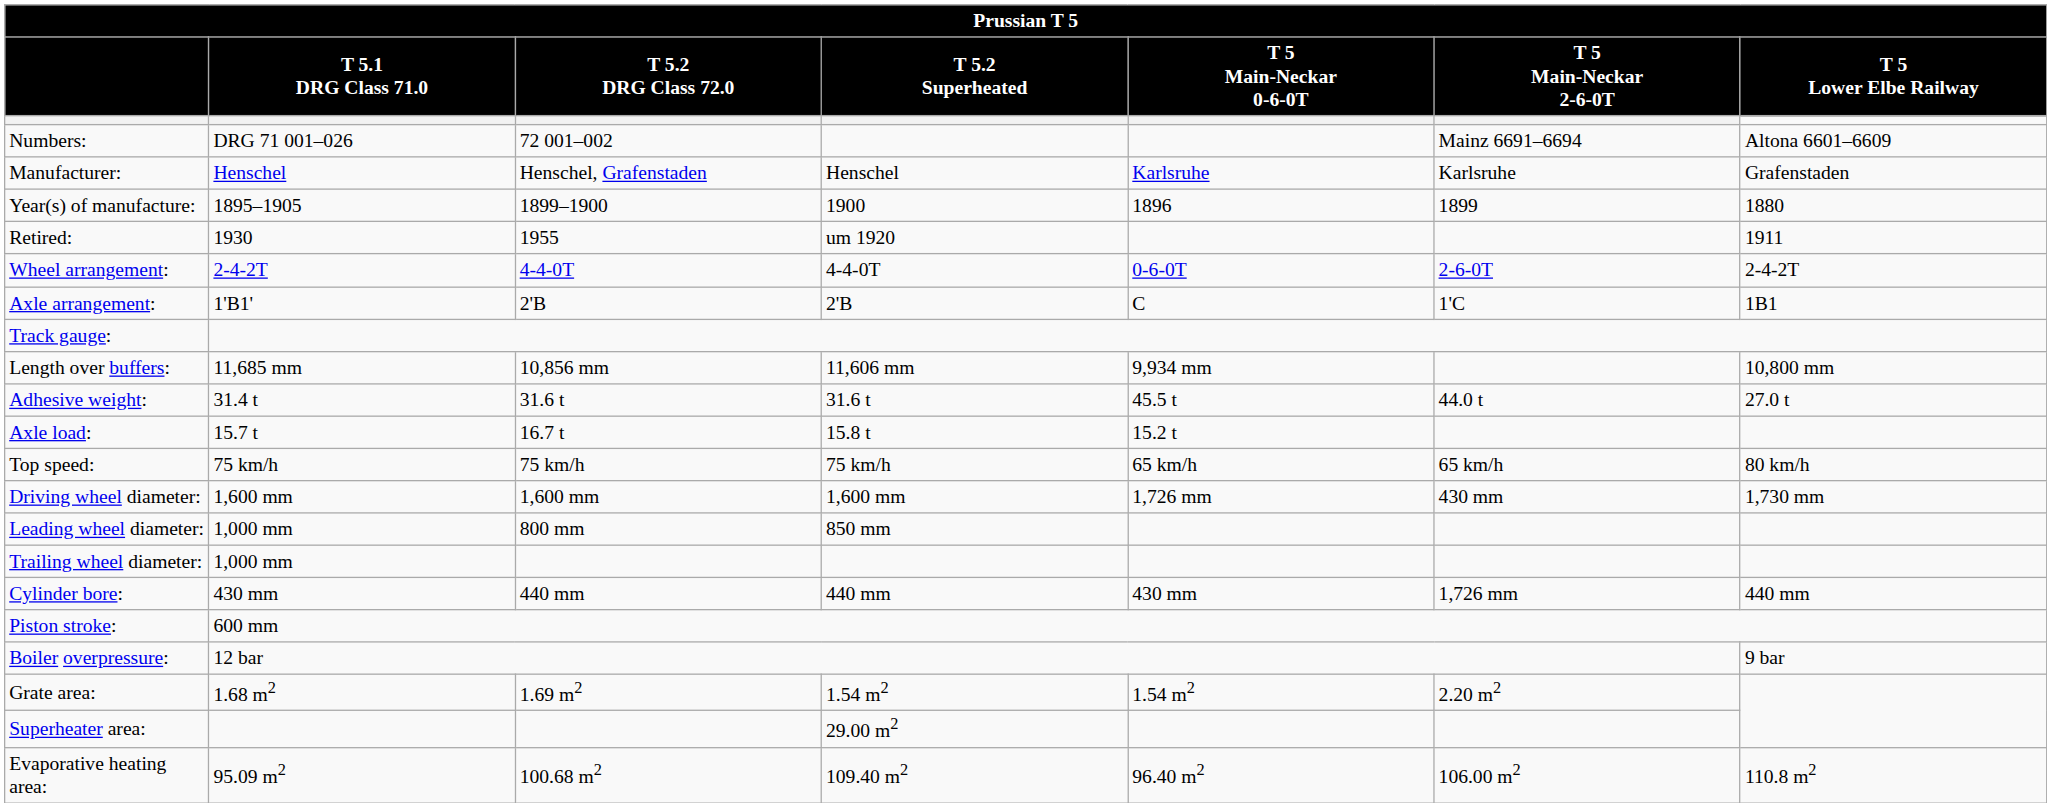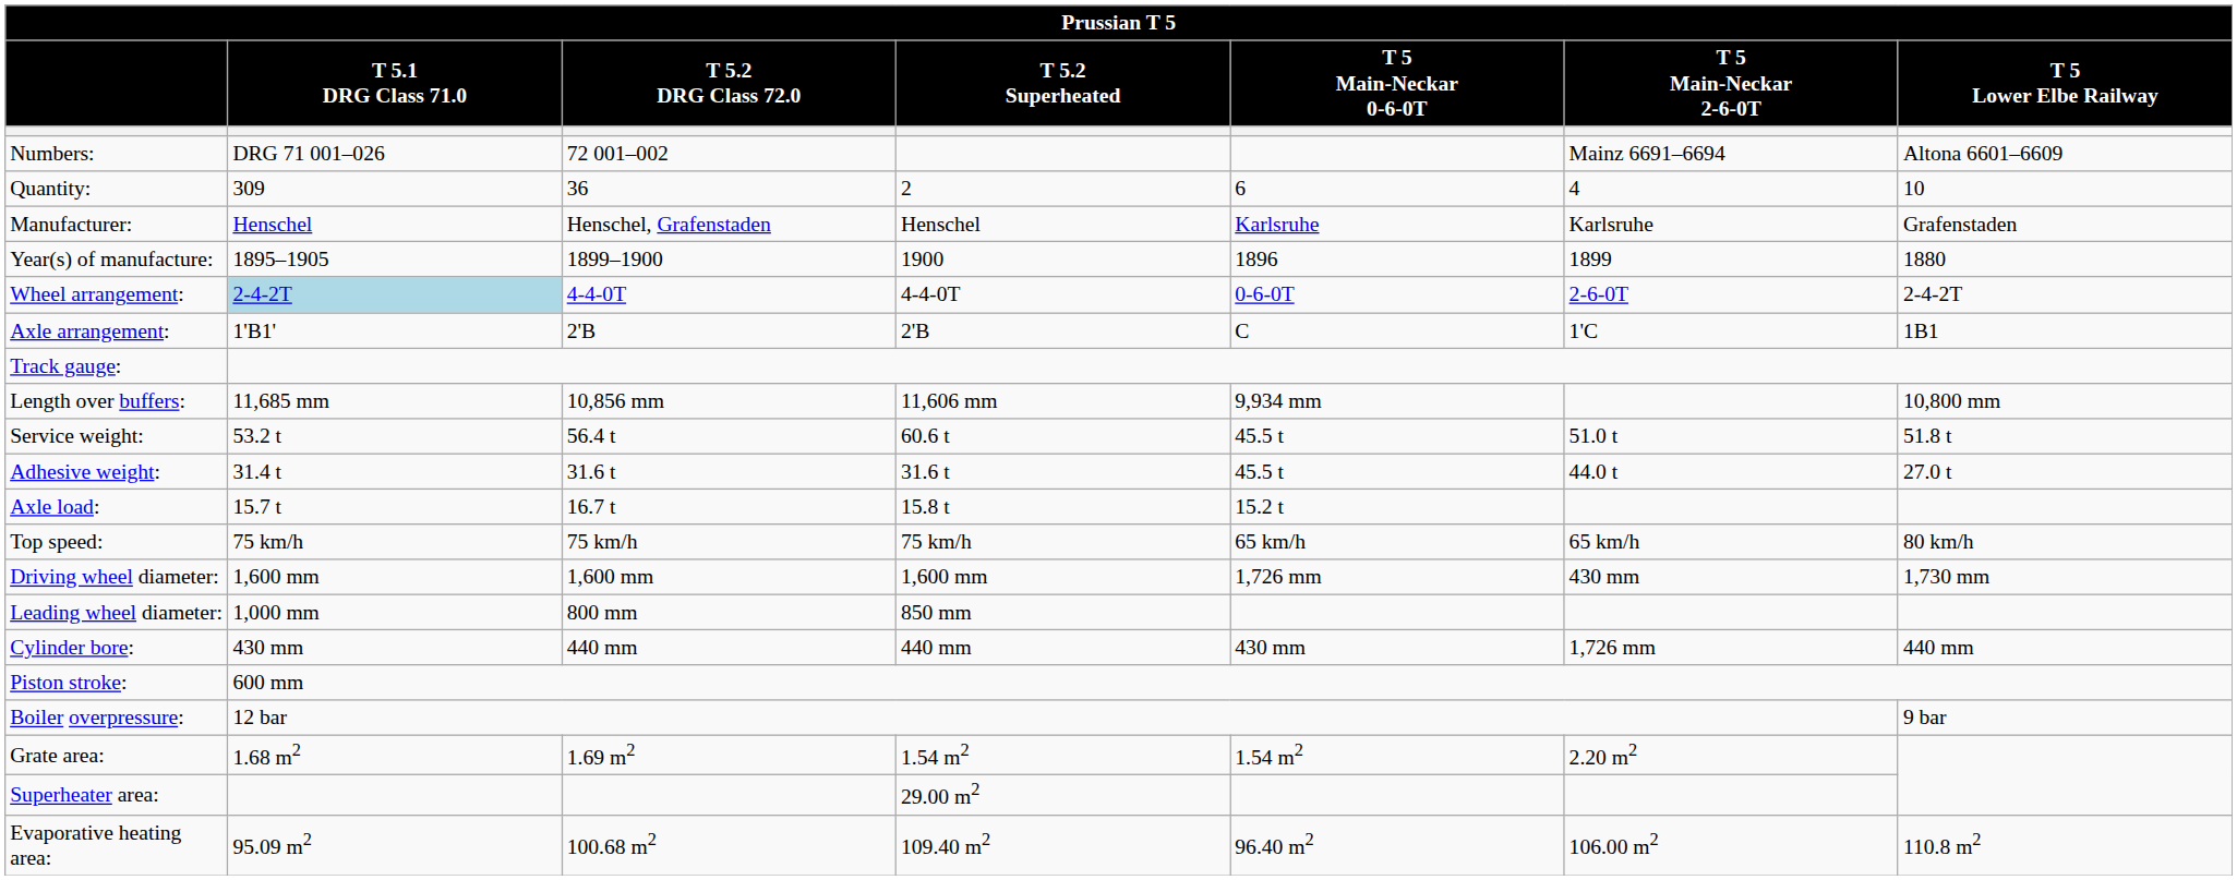 <table width="100%" class="wikitable float-right" style="clear:right; font-size:95%;">
 <tr>
 <th colspan="7" style="color:#ffffff; background:#000000">Prussian T 5</th>
 </tr>
 <tr>
 <th width="10%" style="color:#ffffff; background:#000000"></th>
 <th width="15%" style="color:#ffffff; background:#000000">T 5.1<br>DRG Class 71.0</th>
 <th width="15%" style="color:#ffffff; background:#000000">T 5.2<br>DRG Class 72.0</th>
 <th width="15%" style="color:#ffffff; background:#000000">T 5.2<br>Superheated</th>
 <th width="15%" style="color:#ffffff; background:#000000">T 5<br>Main-Neckar<br>0-6-0T</th>
 <th width="15%" style="color:#ffffff; background:#000000">T 5<br>Main-Neckar<br>2-6-0T</th>
 <th width="15%" style="color:#ffffff; background:#000000">T 5<br>Lower Elbe Railway</th>
 </tr>
 <tr>
 <th></th>
 <th></th>
 <th></th>
 <th></th>
 <th></th>
 <th></th>
 </tr>
 <tr>
 <td>Numbers:</td>
 <td>DRG 71 001–026</td>
 <td>72 001–002</td>
 <td></td>
 <td></td>
 <td>Mainz 6691–6694</td>
 <td>Altona 6601–6609</td>
 </tr>
 <tr>
+<td>Quantity:</td>
+<td>309</td>
+<td>36</td>
+<td>2</td>
+<td>6</td>
+<td>4</td>
+<td>10</td>
+</tr>
+<tr>
 <td>Manufacturer:</td>
 <td><a href='#'>Henschel</a></td>
 <td>Henschel, <a href='#'>Grafenstaden</a></td>
 <td>Henschel</td>
 <td><a href='#'>Karlsruhe</a></td>
 <td>Karlsruhe</td>
 <td>Grafenstaden</td>
 </tr>
 <tr>
 <td>Year(s) of manufacture:</td>
 <td>1895–1905</td>
 <td>1899–1900</td>
 <td>1900</td>
 <td>1896</td>
 <td>1899</td>
 <td>1880</td>
 </tr>
 <tr>
-<td>Retired:</td>
-<td>1930</td>
-<td>1955</td>
-<td>um 1920</td>
-<td></td>
-<td></td>
-<td>1911</td>
-</tr>
-<tr>
 <td><a href='#'>Wheel arrangement</a>:</td>
-<td><a href='#'>2-4-2T</a></td>
+<td style="background: lightblue;"><a href='#'>2-4-2T</a></td>
 <td><a href='#'>4-4-0T</a></td>
 <td>4-4-0T</td>
 <td><a href='#'>0-6-0T</a></td>
 <td><a href='#'>2-6-0T</a></td>
 <td>2-4-2T</td>
 </tr>
 <tr>
 <td><a href='#'>Axle arrangement</a>:</td>
 <td>1'B1'</td>
 <td>2'B</td>
 <td>2'B</td>
 <td>C</td>
 <td>1'C</td>
 <td>1B1</td>
 </tr>
 <tr>
 <td><a href='#'>Track gauge</a>:</td>
 <td colspan="6"></td>
 </tr>
 <tr>
 <td>Length over <a href='#'>buffers</a>:</td>
 <td>11,685 mm</td>
 <td>10,856 mm</td>
 <td>11,606 mm</td>
 <td>9,934 mm</td>
 <td></td>
 <td>10,800 mm</td>
+</tr>
+<tr>
+<td>Service weight:</td>
+<td>53.2 t</td>
+<td>56.4 t</td>
+<td>60.6 t</td>
+<td>45.5 t</td>
+<td>51.0 t</td>
+<td>51.8 t</td>
 </tr>
 <tr>
 <td><a href='#'>Adhesive weight</a>:</td>
 <td>31.4 t</td>
 <td>31.6 t</td>
 <td>31.6 t</td>
 <td>45.5 t</td>
 <td>44.0 t</td>
 <td>27.0 t</td>
 </tr>
 <tr>
 <td><a href='#'>Axle load</a>:</td>
 <td>15.7 t</td>
 <td>16.7 t</td>
 <td>15.8 t</td>
 <td>15.2 t</td>
 <td></td>
 <td></td>
 </tr>
 <tr>
 <td>Top speed:</td>
 <td>75 km/h</td>
 <td>75 km/h</td>
 <td>75 km/h</td>
 <td>65 km/h</td>
 <td>65 km/h</td>
 <td>80 km/h</td>
 </tr>
 <tr>
 <td><a href='#'>Driving wheel</a> diameter:</td>
 <td>1,600 mm</td>
 <td>1,600 mm</td>
 <td>1,600 mm</td>
 <td>1,726 mm</td>
 <td>430 mm</td>
 <td>1,730 mm</td>
 </tr>
 <tr>
 <td><a href='#'>Leading wheel</a> diameter:</td>
 <td>1,000 mm</td>
 <td>800 mm</td>
 <td>850 mm</td>
-<td></td>
-<td></td>
-<td></td>
-</tr>
-<tr>
-<td><a href='#'>Trailing wheel</a> diameter:</td>
-<td>1,000 mm</td>
-<td></td>
-<td></td>
 <td></td>
 <td></td>
 <td></td>
 </tr>
 <tr>
 <td><a href='#'>Cylinder bore</a>:</td>
 <td>430 mm</td>
 <td>440 mm</td>
 <td>440 mm</td>
 <td>430 mm</td>
 <td>1,726 mm</td>
 <td>440 mm</td>
 </tr>
 <tr>
 <td><a href='#'>Piston stroke</a>:</td>
 <td colspan="6">600 mm</td>
 </tr>
 <tr>
 <td><a href='#'>Boiler</a> <a href='#'>overpressure</a>:</td>
 <td colspan="5">12 bar</td>
 <td>9 bar</td>
 </tr>
 <tr>
 <td>Grate area:</td>
 <td 1.57 m>1.68 m<sup>2</sup></td>
 <td>1.69 m<sup>2</sup></td>
 <td>1.54 m<sup>2</sup></td>
 <td>1.54 m<sup>2</sup></td>
 <td>2.20 m<sup>2</sup></td>
 </tr>
 <tr>
 <td><a href='#'>Superheater</a> area:</td>
 <td></td>
 <td></td>
 <td>29.00 m<sup>2</sup></td>
 <td></td>
 <td></td>
 </tr>
 <tr>
 <td>Evaporative heating area:</td>
 <td>95.09 m<sup>2</sup></td>
 <td>100.68 m<sup>2</sup></td>
 <td>109.40 m<sup>2</sup></td>
 <td>96.40 m<sup>2</sup></td>
 <td>106.00 m<sup>2</sup></td>
 <td>110.8 m<sup>2</sup></td>
 </tr>
 </table>
